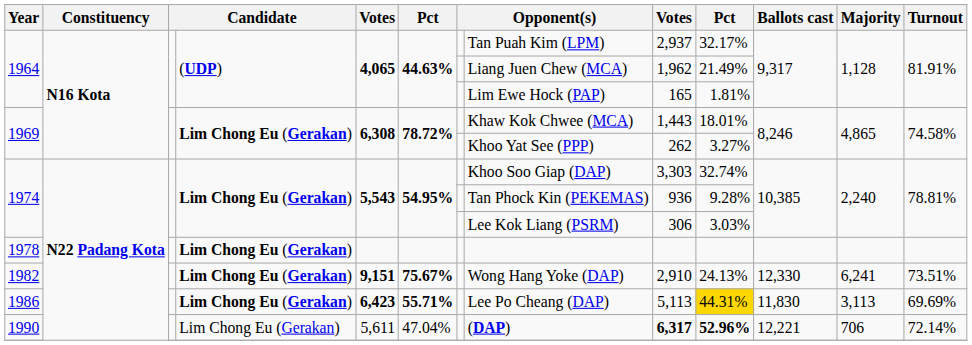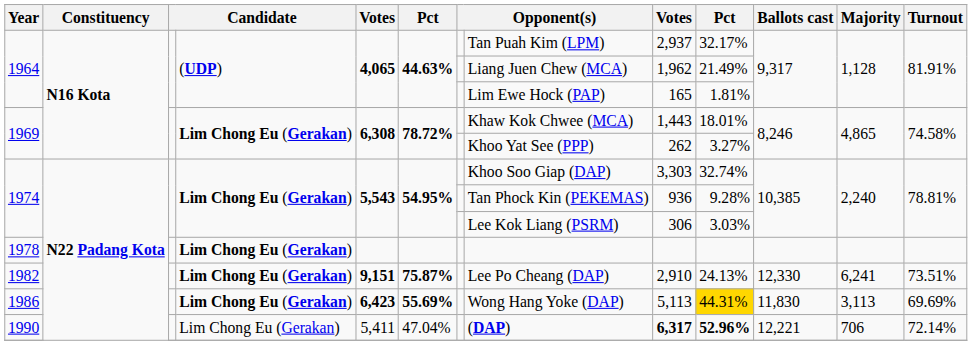 <table class="wikitable" style="margin:0.5em ; font-size:95%">
 <tr>
 <th>Year</th>
 <th>Constituency</th>
 <th colspan=2>Candidate</th>
 <th>Votes</th>
 <th>Pct</th>
 <th colspan=2>Opponent(s)</th>
 <th>Votes</th>
 <th>Pct</th>
 <th>Ballots cast</th>
 <th>Majority</th>
 <th>Turnout</th>
 </tr>
 <tr>
 <td rowspan=3><a href='#'>1964</a></td>
 <td rowspan=5><strong>N16 Kota</strong></td>
 <td rowspan=3 bgcolor=></td>
 <td rowspan=3> (<a href='#'><strong>UDP</strong></a>)</td>
 <td rowspan=3 align=right><strong>4,065</strong></td>
 <td rowspan=3><strong>44.63%</strong></td>
 <td bgcolor=></td>
 <td>Tan Puah Kim (<a href='#'>LPM</a>)</td>
 <td align=right>2,937</td>
 <td>32.17%</td>
 <td rowspan=3>9,317</td>
 <td rowspan=3>1,128</td>
 <td rowspan=3>81.91%</td>
 </tr>
 <tr>
 <td></td>
 <td>Liang Juen Chew (<a href='#'>MCA</a>)</td>
 <td align=right>1,962</td>
 <td>21.49%</td>
 </tr>
 <tr>
 <td bgcolor=></td>
 <td>Lim Ewe Hock (<a href='#'>PAP</a>)</td>
 <td align=right>165</td>
 <td align=right>1.81%</td>
 </tr>
 <tr>
 <td rowspan=2><a href='#'>1969</a></td>
 <td rowspan=2 bgcolor=></td>
 <td rowspan=2><strong>Lim Chong Eu</strong> (<a href='#'><strong>Gerakan</strong></a>)</td>
 <td rowspan=2 align=right><strong>6,308</strong></td>
 <td rowspan=2><strong>78.72%</strong></td>
 <td></td>
 <td>Khaw Kok Chwee (<a href='#'>MCA</a>)</td>
 <td align=right>1,443</td>
 <td>18.01%</td>
 <td rowspan=2>8,246</td>
 <td rowspan=2>4,865</td>
 <td rowspan=2>74.58%</td>
 </tr>
 <tr>
 <td bgcolor=></td>
 <td>Khoo Yat See (<a href='#'>PPP</a>)</td>
 <td align=right>262</td>
 <td align=right>3.27%</td>
 </tr>
 <tr>
 <td rowspan=3><a href='#'>1974</a></td>
 <td rowspan=8><strong>N22 <a href='#'>Padang Kota</a></strong></td>
 <td rowspan=3 ></td>
 <td rowspan=3><strong>Lim Chong Eu</strong> (<a href='#'><strong>Gerakan</strong></a>)</td>
 <td rowspan=3 align=right><strong>5,543</strong></td>
 <td rowspan=3><strong>54.95%</strong></td>
 <td></td>
 <td>Khoo Soo Giap (<a href='#'>DAP</a>)</td>
 <td align=right>3,303</td>
 <td>32.74%</td>
 <td rowspan=3>10,385</td>
 <td rowspan=3>2,240</td>
 <td rowspan=3>78.81%</td>
 </tr>
 <tr>
 <td></td>
 <td>Tan Phock Kin (<a href='#'>PEKEMAS</a>)</td>
 <td align=right>936</td>
 <td align=right>9.28%</td>
 </tr>
 <tr>
 <td bgcolor=></td>
 <td>Lee Kok Liang (<a href='#'>PSRM</a>)</td>
 <td align=right>306</td>
 <td align=right>3.03%</td>
 </tr>
 <tr>
 <td><a href='#'>1978</a></td>
 <td></td>
 <td><strong>Lim Chong Eu</strong> (<a href='#'><strong>Gerakan</strong></a>)</td>
 <td align=right></td>
 <td></td>
 <td></td>
 <td></td>
 <td></td>
 <td></td>
 <td></td>
 <td></td>
 <td></td>
 </tr>
 <tr>
 <td><a href='#'>1982</a></td>
 <td></td>
 <td><strong>Lim Chong Eu</strong> (<a href='#'><strong>Gerakan</strong></a>)</td>
 <td align=right><strong>9,151</strong></td>
-<td><strong>75.67%</strong></td>
+<td><strong>75.87%</strong></td>
 <td></td>
-<td>Wong Hang Yoke (<a href='#'>DAP</a>)</td>
+<td>Lee Po Cheang (<a href='#'>DAP</a>)</td>
 <td align=right>2,910</td>
 <td>24.13%</td>
 <td>12,330</td>
 <td>6,241</td>
 <td>73.51%</td>
 </tr>
 <tr>
 <td><a href='#'>1986</a></td>
 <td></td>
 <td><strong>Lim Chong Eu</strong> (<a href='#'><strong>Gerakan</strong></a>)</td>
 <td align=right><strong>6,423</strong></td>
-<td><strong>55.71%</strong></td>
+<td><strong>55.69%</strong></td>
 <td></td>
-<td>Lee Po Cheang (<a href='#'>DAP</a>)</td>
+<td>Wong Hang Yoke (<a href='#'>DAP</a>)</td>
 <td align=right>5,113</td>
 <td style="background: gold;">44.31%</td>
 <td>11,830</td>
 <td>3,113</td>
 <td>69.69%</td>
 </tr>
 <tr>
 <td><a href='#'>1990</a></td>
 <td></td>
 <td>Lim Chong Eu (<a href='#'>Gerakan</a>)</td>
-<td align=right>5,611</td>
+<td align=right>5,411</td>
 <td>47.04%</td>
 <td></td>
 <td> (<a href='#'><strong>DAP</strong></a>)</td>
 <td align=right><strong>6,317</strong></td>
 <td><strong>52.96%</strong></td>
 <td>12,221</td>
 <td>706</td>
 <td>72.14%</td>
 </tr>
 <tr>
 </tr>
 </table>
